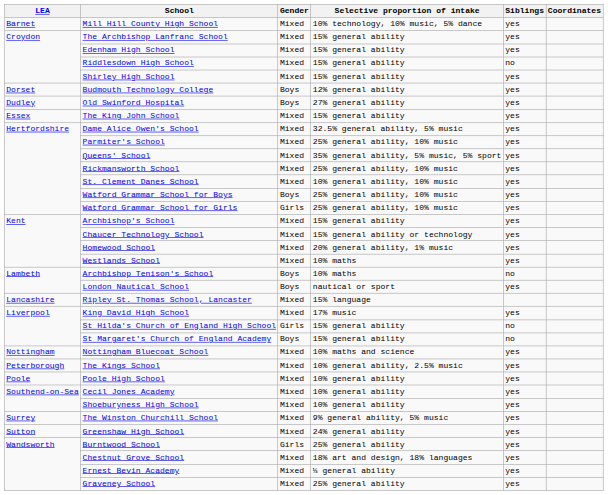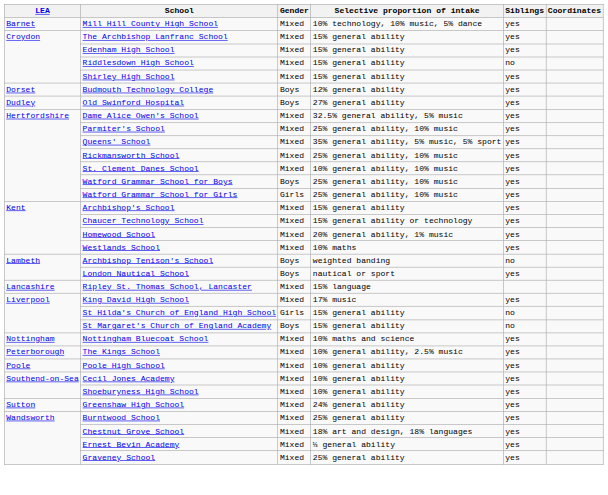 <table class="wikitable">
 <tr>
 <th><a href='#'>LEA</a></th>
 <th>School</th>
 <th>Gender</th>
 <th>Selective proportion of intake</th>
 <th>Siblings</th>
 <th>Coordinates</th>
 </tr>
 <tr>
 <td valign="top"><a href='#'>Barnet</a></td>
 <td><a href='#'>Mill Hill County High School</a></td>
 <td>Mixed</td>
 <td>10% technology, 10% music, 5% dance</td>
 <td>yes</td>
 <td></td>
 </tr>
 <tr>
 <td rowspan=4 valign="top"><a href='#'>Croydon</a></td>
 <td><a href='#'>The Archbishop Lanfranc School</a></td>
 <td>Mixed</td>
 <td>15% general ability</td>
 <td>yes</td>
 <td></td>
 </tr>
 <tr>
 <td><a href='#'>Edenham High School</a></td>
 <td>Mixed</td>
 <td>15% general ability</td>
 <td>yes</td>
 <td></td>
 </tr>
 <tr>
 <td><a href='#'>Riddlesdown High School</a></td>
 <td>Mixed</td>
 <td>15% general ability</td>
 <td>no</td>
 <td></td>
 </tr>
 <tr>
 <td><a href='#'>Shirley High School</a></td>
 <td>Mixed</td>
 <td>15% general ability</td>
 <td>yes</td>
 <td></td>
 </tr>
 <tr>
 <td valign="top"><a href='#'>Dorset</a></td>
 <td><a href='#'>Budmouth Technology College</a></td>
 <td>Boys</td>
 <td>12% general ability</td>
 <td>yes</td>
 <td></td>
 </tr>
 <tr>
 <td valign="top"><a href='#'>Dudley</a></td>
 <td><a href='#'>Old Swinford Hospital</a></td>
 <td>Boys</td>
 <td>27% general ability</td>
-<td>yes</td>
-<td></td>
-</tr>
-<tr>
-<td valign="top"><a href='#'>Essex</a></td>
-<td><a href='#'>The King John School</a></td>
-<td>Mixed</td>
-<td>15% general ability</td>
 <td>yes</td>
 <td></td>
 </tr>
 <tr>
 <td rowspan=7 valign="top"><a href='#'>Hertfordshire</a></td>
 <td><a href='#'>Dame Alice Owen's School</a></td>
 <td>Mixed</td>
 <td>32.5% general ability, 5% music</td>
 <td>yes</td>
 <td></td>
 </tr>
 <tr>
 <td><a href='#'>Parmiter's School</a></td>
 <td>Mixed</td>
 <td>25% general ability, 10% music</td>
 <td>yes</td>
 <td></td>
 </tr>
 <tr>
 <td><a href='#'>Queens' School</a></td>
 <td>Mixed</td>
 <td>35% general ability, 5% music, 5% sport</td>
 <td>yes</td>
 <td></td>
 </tr>
 <tr>
 <td><a href='#'>Rickmansworth School</a></td>
 <td>Mixed</td>
 <td>25% general ability, 10% music</td>
 <td>yes</td>
 <td></td>
 </tr>
 <tr>
 <td><a href='#'>St. Clement Danes School</a></td>
 <td>Mixed</td>
 <td>10% general ability, 10% music</td>
 <td>yes</td>
 <td></td>
 </tr>
 <tr>
 <td><a href='#'>Watford Grammar School for Boys</a></td>
 <td>Boys</td>
 <td>25% general ability, 10% music</td>
 <td>yes</td>
 <td></td>
 </tr>
 <tr>
 <td><a href='#'>Watford Grammar School for Girls</a></td>
 <td>Girls</td>
 <td>25% general ability, 10% music</td>
 <td>yes</td>
 <td></td>
 </tr>
 <tr>
 <td rowspan=4 valign="top"><a href='#'>Kent</a></td>
 <td><a href='#'>Archbishop's School</a></td>
 <td>Mixed</td>
 <td>15% general ability</td>
 <td>yes</td>
 <td></td>
 </tr>
 <tr>
 <td><a href='#'>Chaucer Technology School</a></td>
 <td>Mixed</td>
 <td>15% general ability or technology</td>
 <td>yes</td>
 <td></td>
 </tr>
 <tr>
 <td><a href='#'>Homewood School</a></td>
 <td>Mixed</td>
 <td>20% general ability, 1% music</td>
 <td>yes</td>
 <td></td>
 </tr>
 <tr>
 <td><a href='#'>Westlands School</a></td>
 <td>Mixed</td>
 <td>10% maths</td>
 <td>yes</td>
 <td></td>
 </tr>
 <tr>
 <td rowspan=2 valign="top"><a href='#'>Lambeth</a></td>
 <td><a href='#'>Archbishop Tenison's School</a></td>
 <td>Boys</td>
-<td>10% maths</td>
+<td>weighted banding</td>
 <td>no</td>
 <td></td>
 </tr>
 <tr>
 <td><a href='#'>London Nautical School</a></td>
 <td>Boys</td>
 <td>nautical or sport</td>
 <td>yes</td>
 <td></td>
 </tr>
 <tr>
 <td valign="top"><a href='#'>Lancashire</a></td>
 <td><a href='#'>Ripley St. Thomas School, Lancaster</a></td>
 <td>Mixed</td>
 <td>15% language</td>
 <td></td>
 <td></td>
 </tr>
 <tr>
 <td rowspan=3 valign="top"><a href='#'>Liverpool</a></td>
 <td><a href='#'>King David High School</a></td>
 <td>Mixed</td>
 <td>17% music</td>
 <td>yes</td>
 <td></td>
 </tr>
 <tr>
 <td><a href='#'>St Hilda's Church of England High School</a></td>
 <td>Girls</td>
 <td>15% general ability</td>
 <td>no</td>
 <td></td>
 </tr>
 <tr>
 <td><a href='#'>St Margaret's Church of England Academy</a></td>
 <td>Boys</td>
 <td>15% general ability</td>
 <td>no</td>
 <td></td>
 </tr>
 <tr>
 <td valign="top"><a href='#'>Nottingham</a></td>
 <td><a href='#'>Nottingham Bluecoat School</a></td>
 <td>Mixed</td>
 <td>10% maths and science</td>
 <td>yes</td>
 <td></td>
 </tr>
 <tr>
 <td valign="top"><a href='#'>Peterborough</a></td>
 <td><a href='#'>The Kings School</a></td>
 <td>Mixed</td>
 <td>10% general ability, 2.5% music</td>
 <td>yes</td>
 <td></td>
 </tr>
 <tr>
 <td valign="top"><a href='#'>Poole</a></td>
 <td><a href='#'>Poole High School</a></td>
 <td>Mixed</td>
 <td>10% general ability</td>
 <td>yes</td>
 <td></td>
 </tr>
 <tr>
 <td rowspan=2 valign="top"><a href='#'>Southend-on-Sea</a></td>
 <td><a href='#'>Cecil Jones Academy</a></td>
 <td>Mixed</td>
 <td>10% general ability</td>
 <td>yes</td>
 <td></td>
 </tr>
 <tr>
 <td><a href='#'>Shoeburyness High School</a></td>
 <td>Mixed</td>
 <td>10% general ability</td>
 <td>yes</td>
 <td></td>
 </tr>
 <tr>
-<td><a href='#'>Surrey</a></td>
-<td><a href='#'>The Winston Churchill School</a></td>
-<td>Mixed</td>
-<td>9% general ability, 5% music</td>
-<td>yes</td>
-<td></td>
-</tr>
-<tr>
 <td valign="top"><a href='#'>Sutton</a></td>
 <td><a href='#'>Greenshaw High School</a></td>
 <td>Mixed</td>
 <td>24% general ability</td>
 <td>yes</td>
 <td></td>
 </tr>
 <tr>
 <td rowspan=4 valign="top"><a href='#'>Wandsworth</a></td>
 <td><a href='#'>Burntwood School</a></td>
-<td>Girls</td>
+<td>Mixed</td>
 <td>25% general ability</td>
 <td>yes</td>
 <td></td>
 </tr>
 <tr>
 <td><a href='#'>Chestnut Grove School</a></td>
 <td>Mixed</td>
 <td>18% art and design, 18% languages</td>
 <td>yes</td>
 <td></td>
 </tr>
 <tr>
 <td><a href='#'>Ernest Bevin Academy</a></td>
 <td>Mixed</td>
 <td>⅓ general ability</td>
 <td>yes</td>
 <td></td>
 </tr>
 <tr>
 <td><a href='#'>Graveney School</a></td>
 <td>Mixed</td>
 <td>25% general ability</td>
 <td>yes</td>
 <td></td>
 </tr>
 </table>
